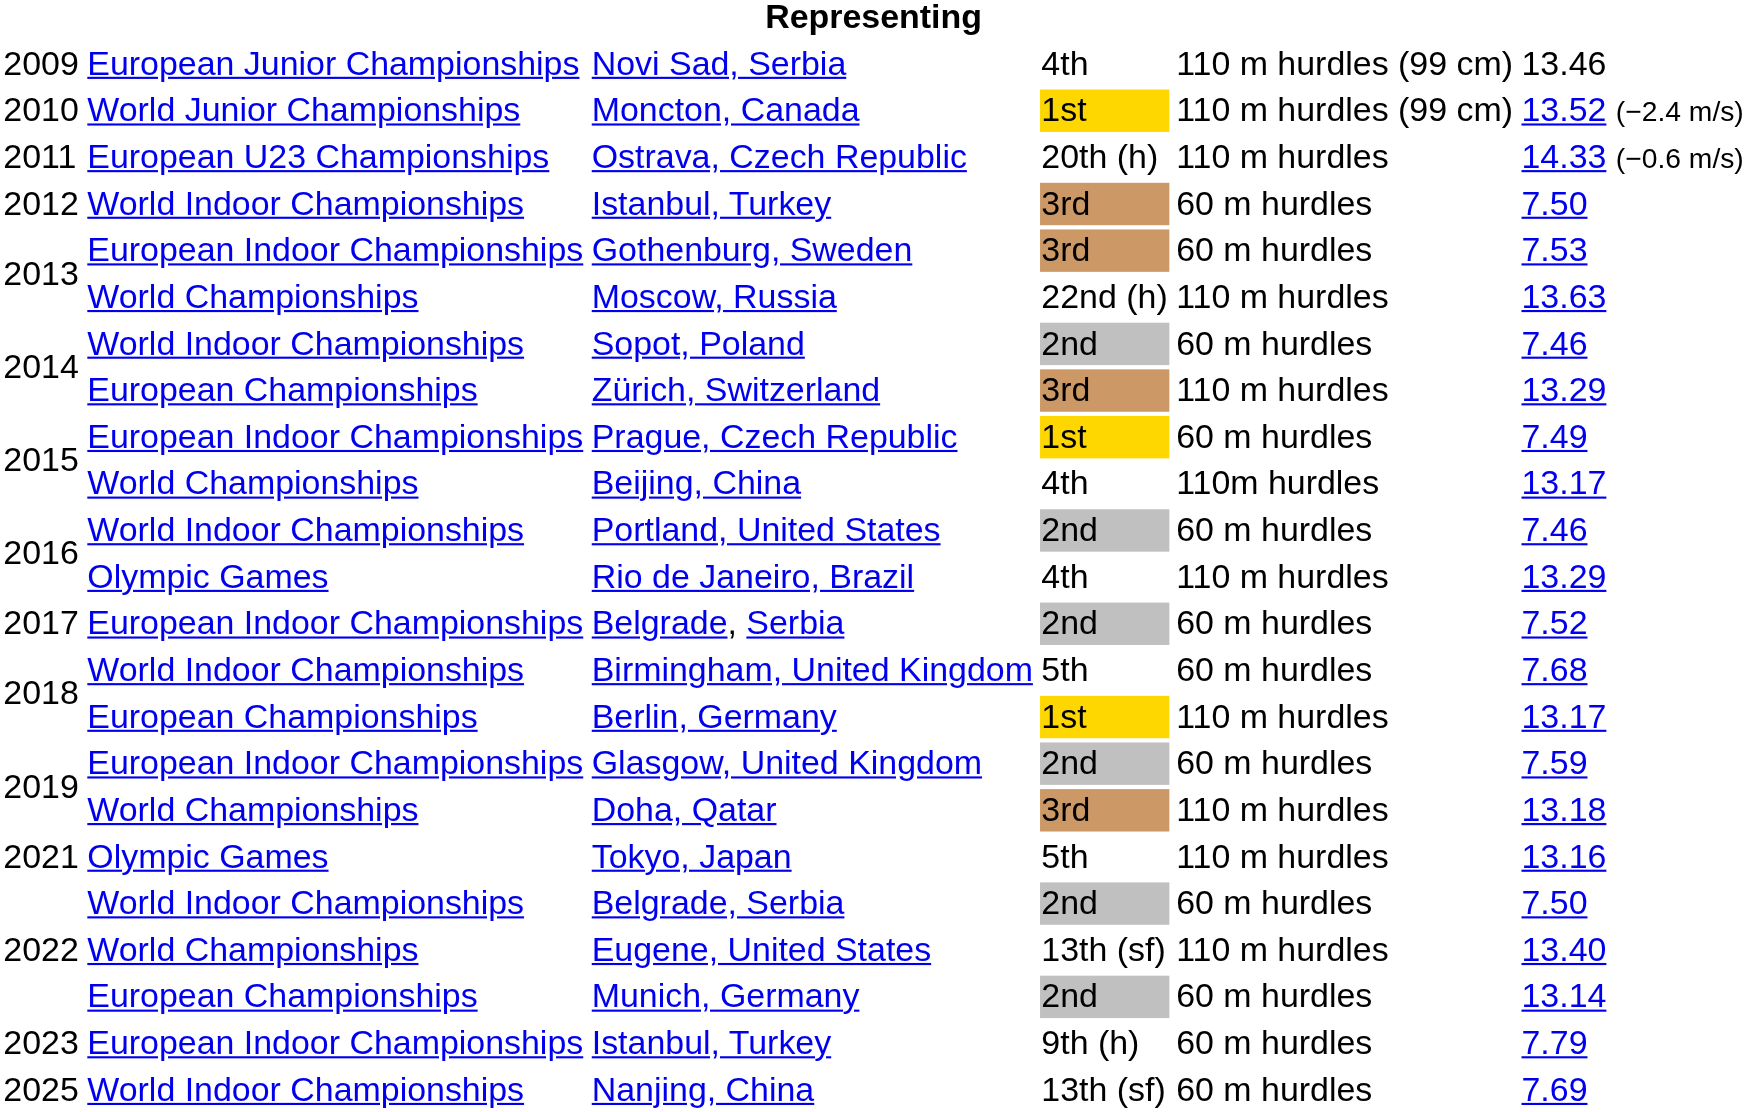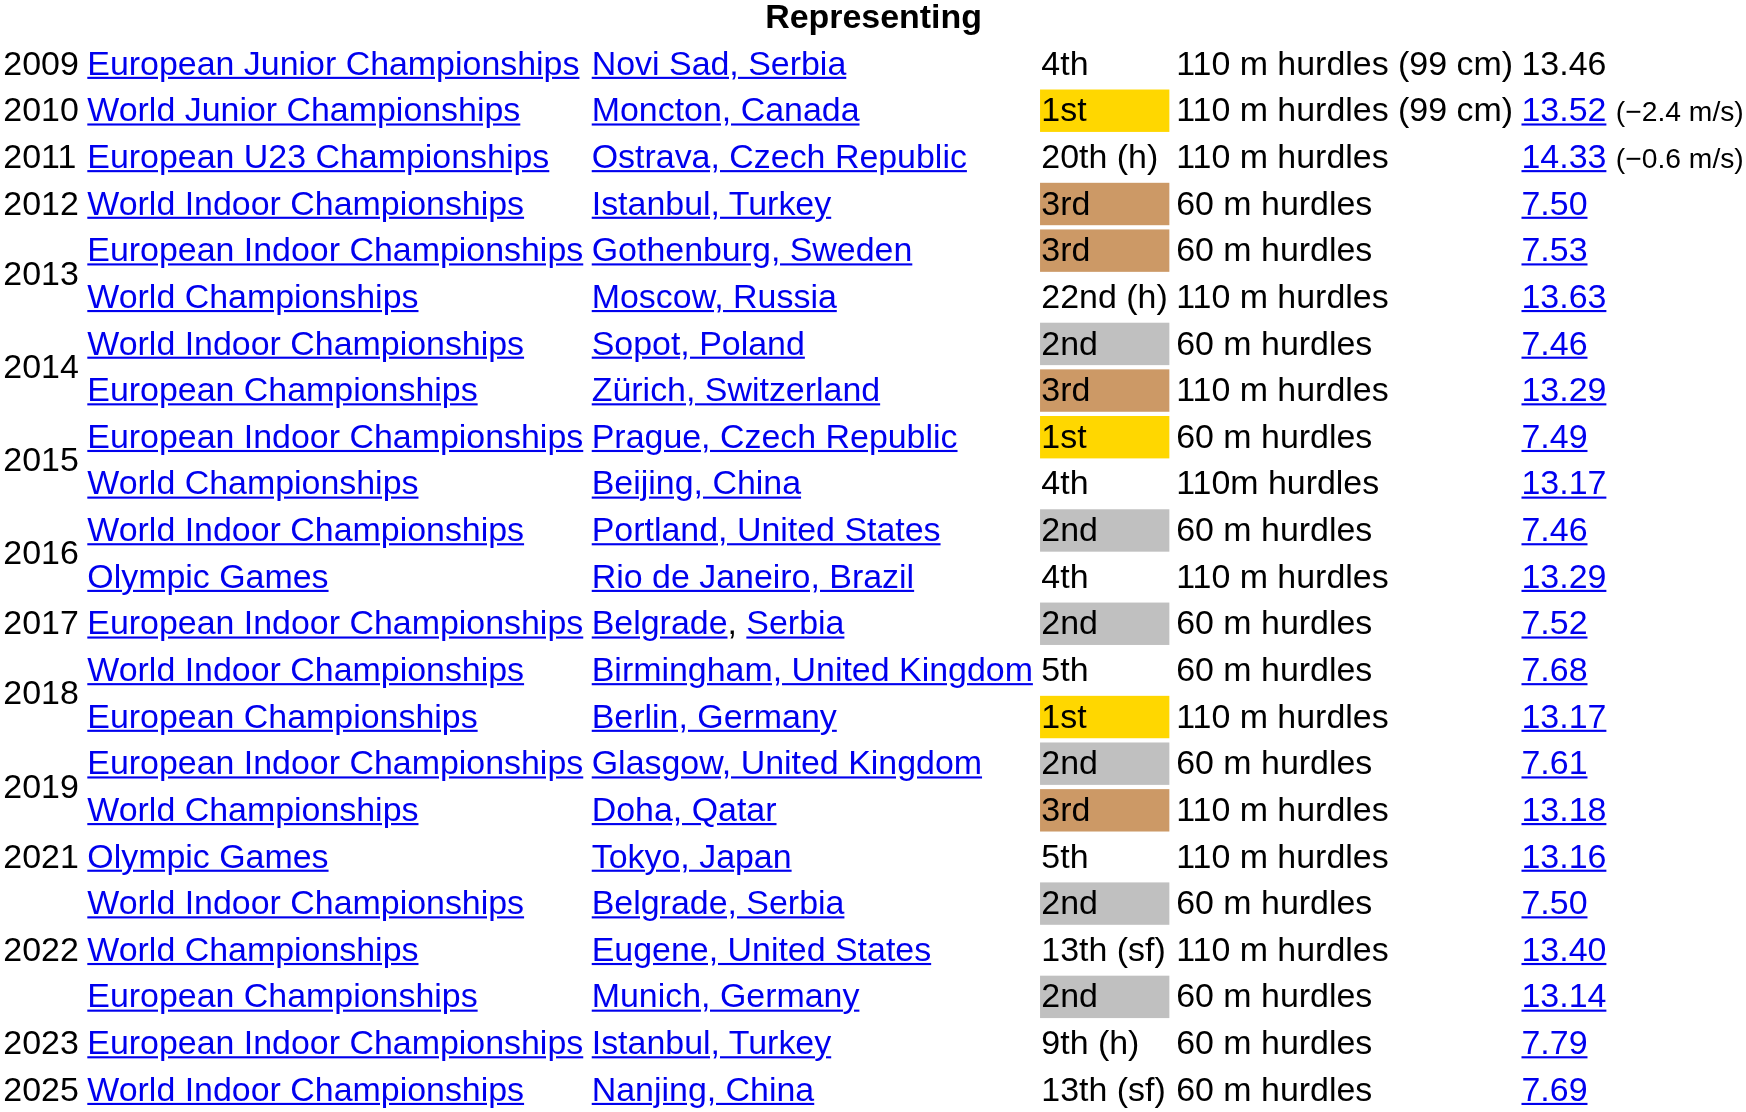 <table>
 <tr>
 <th colspan="6">Representing </th>
 </tr>
 <tr>
 <td>2009</td>
 <td><a href='#'>European Junior Championships</a></td>
 <td><a href='#'>Novi Sad, Serbia</a></td>
 <td>4th</td>
 <td>110 m hurdles (99 cm)</td>
 <td>13.46</td>
 </tr>
 <tr>
 <td>2010</td>
 <td><a href='#'>World Junior Championships</a></td>
 <td><a href='#'>Moncton, Canada</a></td>
 <td bgcolor=gold>1st</td>
 <td>110 m hurdles (99 cm)</td>
 <td><a href='#'>13.52</a> <small>(−2.4 m/s)</small></td>
 </tr>
 <tr>
 <td>2011</td>
 <td><a href='#'>European U23 Championships</a></td>
 <td><a href='#'>Ostrava, Czech Republic</a></td>
 <td>20th (h)</td>
 <td>110 m hurdles</td>
 <td><a href='#'>14.33</a> <small>(−0.6 m/s)</small></td>
 </tr>
 <tr>
 <td>2012</td>
 <td><a href='#'>World Indoor Championships</a></td>
 <td><a href='#'>Istanbul, Turkey</a></td>
 <td bgcolor=cc9966>3rd</td>
 <td>60 m hurdles</td>
 <td><a href='#'>7.50</a></td>
 </tr>
 <tr>
 <td rowspan=2>2013</td>
 <td><a href='#'>European Indoor Championships</a></td>
 <td><a href='#'>Gothenburg, Sweden</a></td>
 <td bgcolor=cc9966>3rd</td>
 <td>60 m hurdles</td>
 <td><a href='#'>7.53</a></td>
 </tr>
 <tr>
 <td><a href='#'>World Championships</a></td>
 <td><a href='#'>Moscow, Russia</a></td>
 <td>22nd (h)</td>
 <td>110 m hurdles</td>
 <td><a href='#'>13.63</a></td>
 </tr>
 <tr>
 <td rowspan=2>2014</td>
 <td><a href='#'>World Indoor Championships</a></td>
 <td><a href='#'>Sopot, Poland</a></td>
 <td bgcolor=silver>2nd</td>
 <td>60 m hurdles</td>
 <td><a href='#'>7.46</a></td>
 </tr>
 <tr>
 <td><a href='#'>European Championships</a></td>
 <td><a href='#'>Zürich, Switzerland</a></td>
 <td bgcolor=cc9966>3rd</td>
 <td>110 m hurdles</td>
 <td><a href='#'>13.29</a></td>
 </tr>
 <tr>
 <td rowspan=2>2015</td>
 <td><a href='#'>European Indoor Championships</a></td>
 <td><a href='#'>Prague, Czech Republic</a></td>
 <td bgcolor=gold>1st</td>
 <td>60 m hurdles</td>
 <td><a href='#'>7.49</a></td>
 </tr>
 <tr>
 <td><a href='#'>World Championships</a></td>
 <td><a href='#'>Beijing, China</a></td>
 <td>4th</td>
 <td>110m hurdles</td>
 <td><a href='#'>13.17</a></td>
 </tr>
 <tr>
 <td rowspan=2>2016</td>
 <td><a href='#'>World Indoor Championships</a></td>
 <td><a href='#'>Portland, United States</a></td>
 <td bgcolor=silver>2nd</td>
 <td>60 m hurdles</td>
 <td><a href='#'>7.46</a></td>
 </tr>
 <tr>
 <td><a href='#'>Olympic Games</a></td>
 <td><a href='#'>Rio de Janeiro, Brazil</a></td>
 <td>4th</td>
 <td>110 m hurdles</td>
 <td><a href='#'>13.29</a></td>
 </tr>
 <tr>
 <td>2017</td>
 <td><a href='#'>European Indoor Championships</a></td>
 <td><a href='#'>Belgrade</a>, <a href='#'>Serbia</a></td>
 <td bgcolor=silver>2nd</td>
 <td>60 m hurdles</td>
 <td><a href='#'>7.52</a></td>
 </tr>
 <tr>
 <td rowspan=2>2018</td>
 <td><a href='#'>World Indoor Championships</a></td>
 <td><a href='#'>Birmingham, United Kingdom</a></td>
 <td>5th</td>
 <td>60 m hurdles</td>
 <td><a href='#'>7.68</a></td>
 </tr>
 <tr>
 <td><a href='#'>European Championships</a></td>
 <td><a href='#'>Berlin, Germany</a></td>
 <td bgcolor=gold>1st</td>
 <td>110 m hurdles</td>
 <td><a href='#'>13.17</a></td>
 </tr>
 <tr>
 <td rowspan=2>2019</td>
 <td><a href='#'>European Indoor Championships</a></td>
 <td><a href='#'>Glasgow, United Kingdom</a></td>
 <td bgcolor=silver>2nd</td>
 <td>60 m hurdles</td>
-<td><a href='#'>7.59</a></td>
+<td><a href='#'>7.61</a></td>
 </tr>
 <tr>
 <td><a href='#'>World Championships</a></td>
 <td><a href='#'>Doha, Qatar</a></td>
 <td bgcolor=cc9966>3rd</td>
 <td>110 m hurdles</td>
 <td><a href='#'>13.18</a></td>
 </tr>
 <tr>
 <td>2021</td>
 <td><a href='#'>Olympic Games</a></td>
 <td><a href='#'>Tokyo, Japan</a></td>
 <td>5th</td>
 <td>110 m hurdles</td>
 <td><a href='#'>13.16</a></td>
 </tr>
 <tr>
 <td rowspan=3>2022</td>
 <td><a href='#'>World Indoor Championships</a></td>
 <td><a href='#'>Belgrade, Serbia</a></td>
 <td bgcolor=silver>2nd</td>
 <td>60 m hurdles</td>
 <td><a href='#'>7.50</a></td>
 </tr>
 <tr>
 <td><a href='#'>World Championships</a></td>
 <td><a href='#'>Eugene, United States</a></td>
 <td>13th (sf)</td>
 <td>110 m hurdles</td>
 <td><a href='#'>13.40</a></td>
 </tr>
 <tr>
 <td><a href='#'>European Championships</a></td>
 <td><a href='#'>Munich, Germany</a></td>
 <td bgcolor=silver>2nd</td>
 <td>60 m hurdles</td>
 <td><a href='#'>13.14</a></td>
 </tr>
 <tr>
 <td>2023</td>
 <td><a href='#'>European Indoor Championships</a></td>
 <td><a href='#'>Istanbul, Turkey</a></td>
 <td>9th (h)</td>
 <td>60 m hurdles</td>
 <td><a href='#'>7.79</a></td>
 </tr>
 <tr>
 <td>2025</td>
 <td><a href='#'>World Indoor Championships</a></td>
 <td><a href='#'>Nanjing, China</a></td>
 <td>13th (sf)</td>
 <td>60 m hurdles</td>
 <td><a href='#'>7.69</a></td>
 </tr>
 </table>
